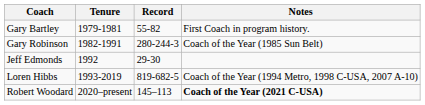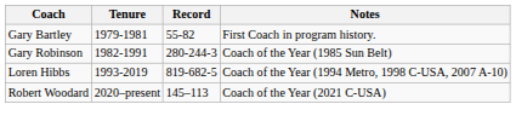 <table class="wikitable">
 <tr>
 <th>Coach</th>
 <th>Tenure</th>
 <th>Record</th>
 <th>Notes</th>
 </tr>
 <tr>
 <td>Gary Bartley</td>
 <td>1979-1981</td>
 <td>55-82</td>
 <td>First Coach in program history.</td>
 </tr>
 <tr>
 <td>Gary Robinson</td>
 <td>1982-1991</td>
 <td>280-244-3</td>
 <td>Coach of the Year (1985 Sun Belt)</td>
 </tr>
 <tr>
-<td>Jeff Edmonds</td>
-<td>1992</td>
-<td>29-30</td>
-<td></td>
-</tr>
-<tr>
 <td>Loren Hibbs</td>
 <td>1993-2019</td>
 <td>819-682-5</td>
 <td>Coach of the Year (1994 Metro, 1998 C-USA, 2007 A-10)</td>
 </tr>
 <tr>
 <td>Robert Woodard</td>
 <td>2020–present</td>
 <td>145–113</td>
-<td><strong>Coach of the Year (2021 C-USA)</strong></td>
+<td>Coach of the Year (2021 C-USA)</td>
 </tr>
 </table>
